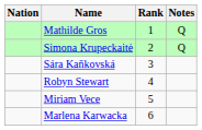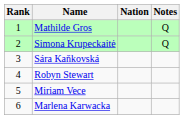 <table class="wikitable sortable" style="text-align:center">
 <tr>
+<th>Rank</th>
+<th>Name</th>
 <th>Nation</th>
-<th>Name</th>
-<th>Rank</th>
 <th>Notes</th>
 </tr>
 <tr bgcolor=bbffbb>
+<td>1</td>
+<td align=left><a href='#'>Mathilde Gros</a></td>
 <td align=left></td>
-<td align=left><a href='#'>Mathilde Gros</a></td>
-<td>1</td>
 <td>Q</td>
 </tr>
 <tr bgcolor=bbffbb>
+<td>2</td>
+<td align=left><a href='#'>Simona Krupeckaitė</a></td>
 <td align=left></td>
-<td align=left><a href='#'>Simona Krupeckaitė</a></td>
-<td>2</td>
 <td>Q</td>
 </tr>
 <tr>
+<td>3</td>
+<td align=left><a href='#'>Sára Kaňkovská</a></td>
 <td align=left></td>
-<td align=left><a href='#'>Sára Kaňkovská</a></td>
-<td>3</td>
 <td></td>
 </tr>
 <tr>
+<td>4</td>
+<td align=left><a href='#'>Robyn Stewart</a></td>
 <td align=left></td>
-<td align=left><a href='#'>Robyn Stewart</a></td>
-<td>4</td>
 <td></td>
 </tr>
 <tr>
+<td>5</td>
+<td align=left><a href='#'>Miriam Vece</a></td>
 <td align=left></td>
-<td align=left><a href='#'>Miriam Vece</a></td>
-<td>5</td>
 <td></td>
 </tr>
 <tr>
+<td>6</td>
+<td align=left><a href='#'>Marlena Karwacka</a></td>
 <td align=left></td>
-<td align=left><a href='#'>Marlena Karwacka</a></td>
-<td>6</td>
 <td></td>
 </tr>
 </table>
